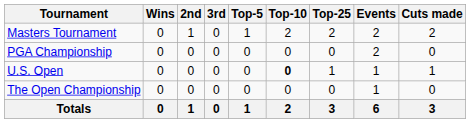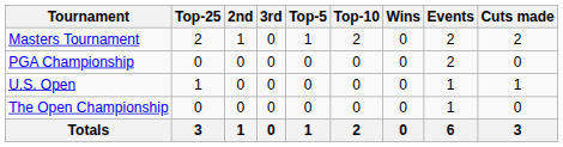 <table class=wikitable style=text-align:center>
 <tr>
 <th>Tournament</th>
-<th>Wins</th>
+<th>Top-25</th>
 <th>2nd</th>
 <th>3rd</th>
 <th>Top-5</th>
 <th>Top-10</th>
-<th>Top-25</th>
+<th>Wins</th>
 <th>Events</th>
 <th>Cuts made</th>
 </tr>
 <tr>
 <td align=left><a href='#'>Masters Tournament</a></td>
-<td>0</td>
+<td>2</td>
 <td>1</td>
 <td>0</td>
 <td>1</td>
 <td>2</td>
-<td>2</td>
+<td>0</td>
 <td>2</td>
 <td>2</td>
 </tr>
 <tr>
 <td align=left><a href='#'>PGA Championship</a></td>
 <td>0</td>
 <td>0</td>
 <td>0</td>
 <td>0</td>
 <td>0</td>
 <td>0</td>
 <td>2</td>
 <td>0</td>
 </tr>
 <tr>
 <td align=left><a href='#'>U.S. Open</a></td>
+<td>1</td>
 <td>0</td>
 <td>0</td>
 <td>0</td>
 <td>0</td>
-<td><strong>0</strong></td>
-<td>1</td>
+<td>0</td>
 <td>1</td>
 <td>1</td>
 </tr>
 <tr>
 <td align=left><a href='#'>The Open Championship</a></td>
 <td>0</td>
 <td>0</td>
 <td>0</td>
 <td>0</td>
 <td>0</td>
 <td>0</td>
 <td>1</td>
 <td>0</td>
 </tr>
 <tr>
 <th>Totals</th>
-<th>0</th>
+<th>3</th>
 <th>1</th>
 <th>0</th>
 <th>1</th>
 <th>2</th>
-<th>3</th>
+<th>0</th>
 <th>6</th>
 <th>3</th>
 </tr>
 </table>
